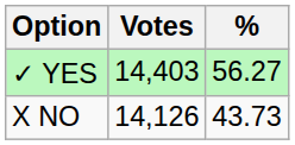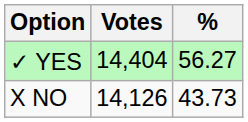 <table class="wikitable">
 <tr>
 <th>Option</th>
 <th>Votes</th>
 <th>%</th>
 </tr>
 <tr>
 <td style=background:#bbf8be>✓ YES</td>
-<td style=background:#bbf8be>14,403</td>
+<td style=background:#bbf8be>14,404</td>
 <td style=background:#bbf8be>56.27</td>
 </tr>
 <tr>
 <td>X NO</td>
 <td>14,126</td>
 <td>43.73</td>
 </tr>
 </table>
